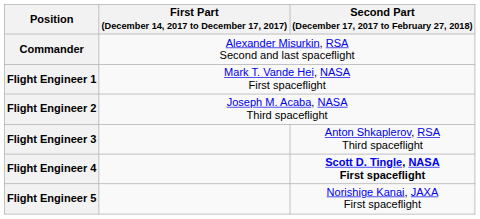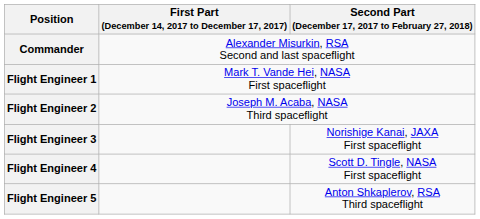 <table class="wikitable">
 <tr>
 <th>Position</th>
 <th>First Part <br> <small>(December 14, 2017 to December 17, 2017)</small></th>
 <th>Second Part <br> <small>(December 17, 2017 to February 27, 2018)</small></th>
 </tr>
 <tr>
 <th>Commander</th>
 <td colspan=2 align=center> <a href='#'>Alexander Misurkin</a>, <a href='#'>RSA</a><br>Second and last spaceflight</td>
 </tr>
 <tr>
 <th>Flight Engineer 1</th>
 <td colspan=2 align=center> <a href='#'>Mark T. Vande Hei</a>, <a href='#'>NASA</a><br>First spaceflight</td>
 </tr>
 <tr>
 <th>Flight Engineer 2</th>
 <td colspan=2 align=center> <a href='#'>Joseph M. Acaba</a>, <a href='#'>NASA</a><br>Third spaceflight</td>
 </tr>
 <tr>
 <th>Flight Engineer 3</th>
 <td></td>
-<td align=center> <a href='#'>Anton Shkaplerov</a>, <a href='#'>RSA</a><br>Third spaceflight</td>
+<td align=center> <a href='#'>Norishige Kanai</a>, <a href='#'>JAXA</a><br>First spaceflight</td>
 </tr>
 <tr>
 <th>Flight Engineer 4</th>
 <td></td>
-<td align=center><strong> <a href='#'>Scott D. Tingle</a>, <a href='#'>NASA</a><br>First spaceflight</strong></td>
+<td align=center> <a href='#'>Scott D. Tingle</a>, <a href='#'>NASA</a><br>First spaceflight</td>
 </tr>
 <tr>
 <th>Flight Engineer 5</th>
 <td></td>
-<td align=center> <a href='#'>Norishige Kanai</a>, <a href='#'>JAXA</a><br>First spaceflight</td>
+<td align=center> <a href='#'>Anton Shkaplerov</a>, <a href='#'>RSA</a><br>Third spaceflight</td>
 </tr>
 </table>
